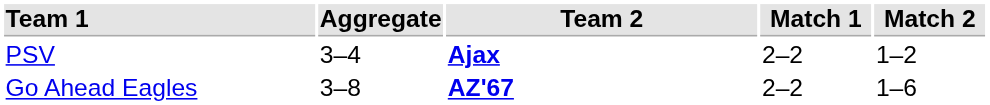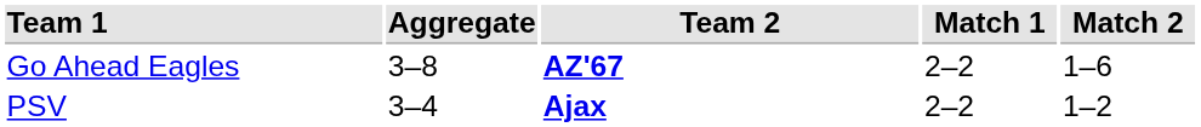 <table>
 <tr bgcolor="#E4E4E4">
 <th style="border-bottom:1px solid #AAAAAA" width="200" align="left">Team 1</th>
 <th style="border-bottom:1px solid #AAAAAA" width="70" align="center">Aggregate</th>
 <th style="border-bottom:1px solid #AAAAAA" width="200">Team 2</th>
 <th style="border-bottom:1px solid #AAAAAA" width="70" align="center">Match 1</th>
 <th style="border-bottom:1px solid #AAAAAA" width="70" align="center">Match 2</th>
 </tr>
 <tr>
+<td><a href='#'>Go Ahead Eagles</a></td>
+<td>3–8</td>
+<td><strong><a href='#'>AZ'67</a></strong></td>
+<td>2–2</td>
+<td>1–6</td>
+</tr>
+<tr>
 <td><a href='#'>PSV</a></td>
 <td>3–4</td>
 <td><strong><a href='#'>Ajax</a></strong></td>
 <td>2–2</td>
 <td>1–2</td>
 </tr>
-<tr>
-<td><a href='#'>Go Ahead Eagles</a></td>
-<td>3–8</td>
-<td><strong><a href='#'>AZ'67</a></strong></td>
-<td>2–2</td>
-<td>1–6</td>
-</tr>
 </table>
